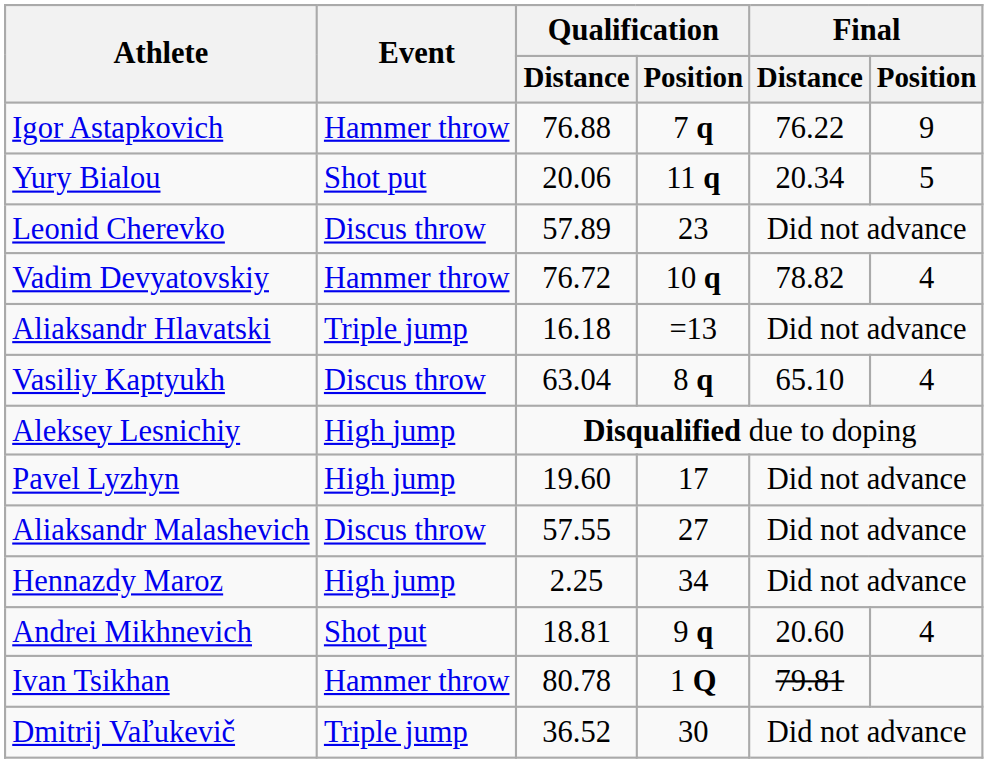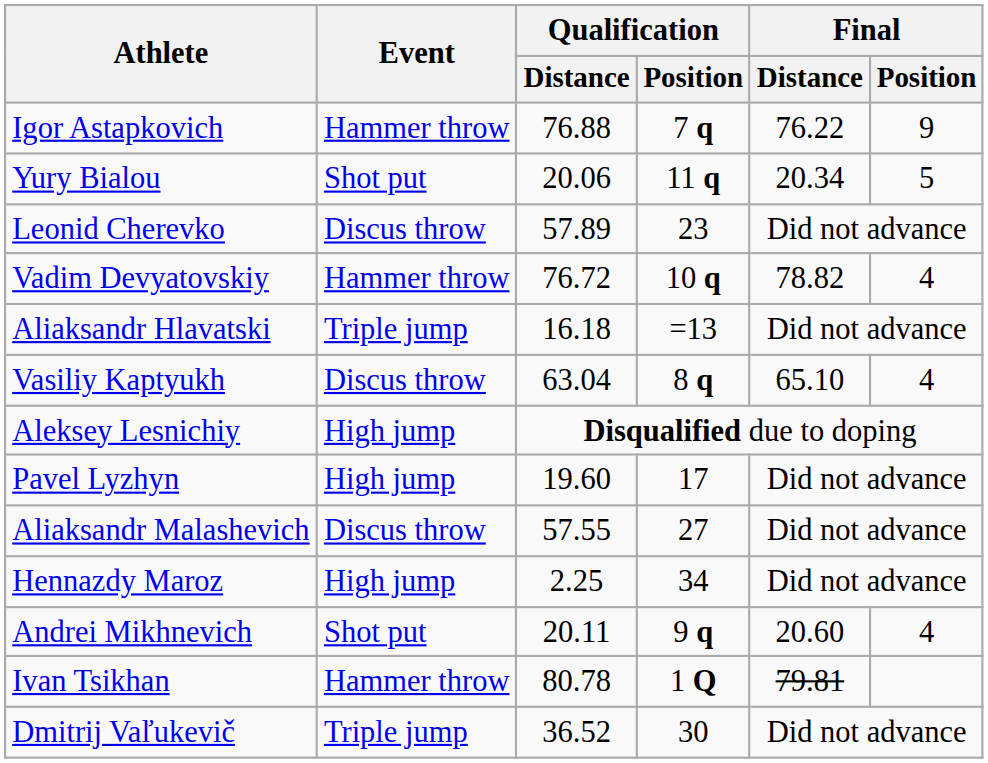 <table class="wikitable" style="font-size:90%">
 <tr>
 <th rowspan="2">Athlete</th>
 <th rowspan="2">Event</th>
 <th colspan="2">Qualification</th>
 <th colspan="2">Final</th>
 </tr>
 <tr style="font-size:95%">
 <th>Distance</th>
 <th>Position</th>
 <th>Distance</th>
 <th>Position</th>
 </tr>
 <tr align=center>
 <td align=left><a href='#'>Igor Astapkovich</a></td>
 <td align=left><a href='#'>Hammer throw</a></td>
 <td>76.88</td>
 <td>7 <strong>q</strong></td>
 <td>76.22</td>
 <td>9</td>
 </tr>
 <tr align=center>
 <td align=left><a href='#'>Yury Bialou</a></td>
 <td align=left><a href='#'>Shot put</a></td>
 <td>20.06</td>
 <td>11 <strong>q</strong></td>
 <td>20.34</td>
 <td>5</td>
 </tr>
 <tr align=center>
 <td align=left><a href='#'>Leonid Cherevko</a></td>
 <td align=left><a href='#'>Discus throw</a></td>
 <td>57.89</td>
 <td>23</td>
 <td colspan=2>Did not advance</td>
 </tr>
 <tr align=center>
 <td align=left><a href='#'>Vadim Devyatovskiy</a></td>
 <td align=left><a href='#'>Hammer throw</a></td>
 <td>76.72</td>
 <td>10 <strong>q</strong></td>
 <td>78.82</td>
 <td>4</td>
 </tr>
 <tr align=center>
 <td align=left><a href='#'>Aliaksandr Hlavatski</a></td>
 <td align=left><a href='#'>Triple jump</a></td>
 <td>16.18</td>
 <td>=13</td>
 <td colspan=2>Did not advance</td>
 </tr>
 <tr align=center>
 <td align=left><a href='#'>Vasiliy Kaptyukh</a></td>
 <td align=left><a href='#'>Discus throw</a></td>
 <td>63.04</td>
 <td>8 <strong>q</strong></td>
 <td>65.10</td>
 <td>4</td>
 </tr>
 <tr align=center>
 <td align=left><a href='#'>Aleksey Lesnichiy</a></td>
 <td align=left><a href='#'>High jump</a></td>
 <td colspan=4><strong>Disqualified</strong> due to doping</td>
 </tr>
 <tr align=center>
 <td align=left><a href='#'>Pavel Lyzhyn</a></td>
 <td align=left><a href='#'>High jump</a></td>
 <td>19.60</td>
 <td>17</td>
 <td colspan=2>Did not advance</td>
 </tr>
 <tr align=center>
 <td align=left><a href='#'>Aliaksandr Malashevich</a></td>
 <td align=left><a href='#'>Discus throw</a></td>
 <td>57.55</td>
 <td>27</td>
 <td colspan=2>Did not advance</td>
 </tr>
 <tr align=center>
 <td align=left><a href='#'>Hennazdy Maroz</a></td>
 <td align=left><a href='#'>High jump</a></td>
 <td>2.25</td>
 <td>34</td>
 <td colspan=2>Did not advance</td>
 </tr>
 <tr align=center>
 <td align=left><a href='#'>Andrei Mikhnevich</a></td>
 <td align=left><a href='#'>Shot put</a></td>
-<td>18.81</td>
+<td>20.11</td>
 <td>9 <strong>q</strong></td>
 <td>20.60</td>
 <td>4</td>
 </tr>
 <tr align=center>
 <td align=left><a href='#'>Ivan Tsikhan</a></td>
 <td align=left><a href='#'>Hammer throw</a></td>
 <td>80.78</td>
 <td>1 <strong>Q</strong></td>
 <td><s>79.81</s></td>
 <td></td>
 </tr>
 <tr align=center>
 <td align=left><a href='#'>Dmitrij Vaľukevič</a></td>
 <td align=left><a href='#'>Triple jump</a></td>
 <td>36.52</td>
 <td>30</td>
 <td colspan=2>Did not advance</td>
 </tr>
 </table>
